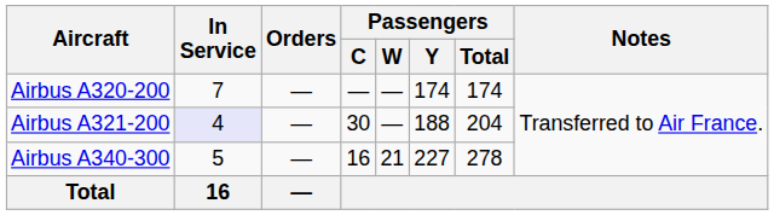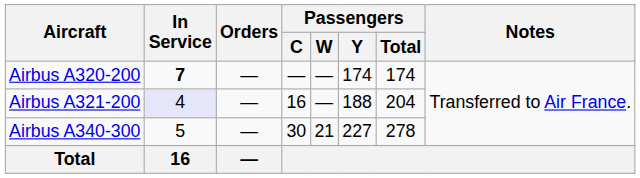 <table class="wikitable" style="border-collapse:collapse; text-align:center; margin-left: auto; margin-right: auto; margin: auto;">
 <tr>
 <th rowspan="2">Aircraft</th>
 <th rowspan="2">In<br>Service</th>
 <th rowspan="2">Orders</th>
 <th colspan="4">Passengers</th>
 <th rowspan="2">Notes</th>
 </tr>
 <tr>
 <th><abbr>C</abbr></th>
 <th><abbr>W</abbr></th>
 <th><abbr>Y</abbr></th>
 <th>Total</th>
 </tr>
 <tr>
 <td><a href='#'>Airbus A320-200</a></td>
-<td>7</td>
+<td><strong>7</strong></td>
 <td>—</td>
 <td>—</td>
 <td>—</td>
 <td>174</td>
 <td>174</td>
 <td rowspan="3">Transferred to <a href='#'>Air France</a>.</td>
 </tr>
 <tr>
 <td><a href='#'>Airbus A321-200</a></td>
 <td style="background: lavender;">4</td>
 <td>—</td>
-<td>30</td>
+<td>16</td>
 <td>—</td>
 <td>188</td>
 <td>204</td>
 </tr>
 <tr>
 <td><a href='#'>Airbus A340-300</a></td>
 <td>5</td>
 <td>—</td>
-<td>16</td>
+<td>30</td>
 <td>21</td>
 <td>227</td>
 <td>278</td>
 </tr>
 <tr>
 <th>Total</th>
 <th>16</th>
 <th>—</th>
 <th colspan="5"></th>
 </tr>
 </table>
